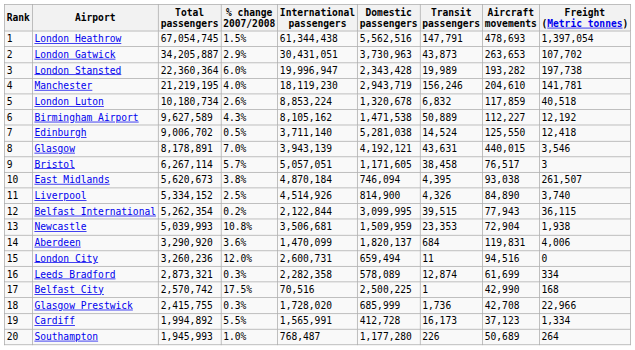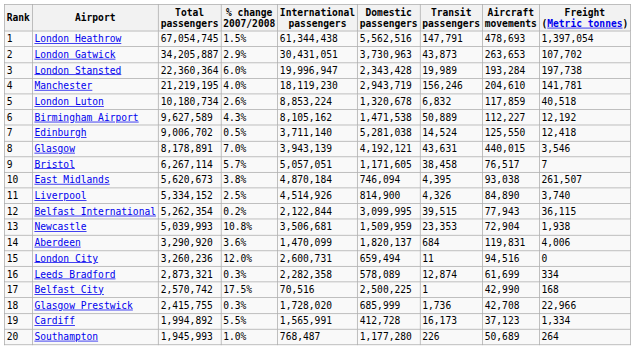 <table class="wikitable sortable">
 <tr>
 <th>Rank</th>
 <th>Airport</th>
 <th>Total<br>passengers</th>
 <th>% change<br>2007/2008</th>
 <th>International<br>passengers</th>
 <th>Domestic<br>passengers</th>
 <th>Transit<br>passengers</th>
 <th>Aircraft<br>movements</th>
 <th>Freight<br>(<a href='#'>Metric tonnes</a>)</th>
 </tr>
 <tr>
 <td>1</td>
 <td><a href='#'>London Heathrow</a></td>
 <td>67,054,745</td>
 <td>1.5%</td>
 <td>61,344,438</td>
 <td>5,562,516</td>
 <td>147,791</td>
 <td>478,693</td>
 <td>1,397,054</td>
 </tr>
 <tr>
 <td>2</td>
 <td><a href='#'>London Gatwick</a></td>
 <td>34,205,887</td>
 <td>2.9%</td>
 <td>30,431,051</td>
 <td>3,730,963</td>
 <td>43,873</td>
 <td>263,653</td>
 <td>107,702</td>
 </tr>
 <tr>
 <td>3</td>
 <td><a href='#'>London Stansted</a></td>
 <td>22,360,364</td>
 <td>6.0%</td>
 <td>19,996,947</td>
 <td>2,343,428</td>
 <td>19,989</td>
-<td>193,282</td>
+<td>193,284</td>
 <td>197,738</td>
 </tr>
 <tr>
 <td>4</td>
 <td><a href='#'>Manchester</a></td>
 <td>21,219,195</td>
 <td>4.0%</td>
 <td>18,119,230</td>
 <td>2,943,719</td>
 <td>156,246</td>
 <td>204,610</td>
 <td>141,781</td>
 </tr>
 <tr>
 <td>5</td>
 <td><a href='#'>London Luton</a></td>
 <td>10,180,734</td>
 <td>2.6%</td>
 <td>8,853,224</td>
 <td>1,320,678</td>
 <td>6,832</td>
 <td>117,859</td>
 <td>40,518</td>
 </tr>
 <tr>
 <td>6</td>
 <td><a href='#'>Birmingham Airport</a></td>
 <td>9,627,589</td>
 <td>4.3%</td>
 <td>8,105,162</td>
 <td>1,471,538</td>
 <td>50,889</td>
 <td>112,227</td>
 <td>12,192</td>
 </tr>
 <tr>
 <td>7</td>
 <td><a href='#'>Edinburgh</a></td>
 <td>9,006,702</td>
 <td>0.5%</td>
 <td>3,711,140</td>
 <td>5,281,038</td>
 <td>14,524</td>
 <td>125,550</td>
 <td>12,418</td>
 </tr>
 <tr>
 <td>8</td>
 <td><a href='#'>Glasgow</a></td>
 <td>8,178,891</td>
 <td>7.0%</td>
 <td>3,943,139</td>
 <td>4,192,121</td>
 <td>43,631</td>
 <td>440,015</td>
 <td>3,546</td>
 </tr>
 <tr>
 <td>9</td>
 <td><a href='#'>Bristol</a></td>
 <td>6,267,114</td>
 <td>5.7%</td>
 <td>5,057,051</td>
 <td>1,171,605</td>
 <td>38,458</td>
 <td>76,517</td>
-<td>3</td>
+<td>7</td>
 </tr>
 <tr>
 <td>10</td>
 <td><a href='#'>East Midlands</a></td>
 <td>5,620,673</td>
 <td>3.8%</td>
 <td>4,870,184</td>
 <td>746,094</td>
 <td>4,395</td>
 <td>93,038</td>
 <td>261,507</td>
 </tr>
 <tr>
 <td>11</td>
 <td><a href='#'>Liverpool</a></td>
 <td>5,334,152</td>
 <td>2.5%</td>
 <td>4,514,926</td>
 <td>814,900</td>
 <td>4,326</td>
 <td>84,890</td>
 <td>3,740</td>
 </tr>
 <tr>
 <td>12</td>
 <td><a href='#'>Belfast International</a></td>
 <td>5,262,354</td>
 <td>0.2%</td>
 <td>2,122,844</td>
 <td>3,099,995</td>
 <td>39,515</td>
 <td>77,943</td>
 <td>36,115</td>
 </tr>
 <tr>
 <td>13</td>
 <td><a href='#'>Newcastle</a></td>
 <td>5,039,993</td>
 <td>10.8%</td>
 <td>3,506,681</td>
 <td>1,509,959</td>
 <td>23,353</td>
 <td>72,904</td>
 <td>1,938</td>
 </tr>
 <tr>
 <td>14</td>
 <td><a href='#'>Aberdeen</a></td>
 <td>3,290,920</td>
 <td>3.6%</td>
 <td>1,470,099</td>
 <td>1,820,137</td>
 <td>684</td>
 <td>119,831</td>
 <td>4,006</td>
 </tr>
 <tr>
 <td>15</td>
 <td><a href='#'>London City</a></td>
 <td>3,260,236</td>
 <td>12.0%</td>
 <td>2,600,731</td>
 <td>659,494</td>
 <td>11</td>
 <td>94,516</td>
 <td>0</td>
 </tr>
 <tr>
 <td>16</td>
 <td><a href='#'>Leeds Bradford</a></td>
 <td>2,873,321</td>
 <td>0.3%</td>
 <td>2,282,358</td>
 <td>578,089</td>
 <td>12,874</td>
 <td>61,699</td>
 <td>334</td>
 </tr>
 <tr>
 <td>17</td>
 <td><a href='#'>Belfast City</a></td>
 <td>2,570,742</td>
 <td>17.5%</td>
 <td>70,516</td>
 <td>2,500,225</td>
 <td>1</td>
 <td>42,990</td>
 <td>168</td>
 </tr>
 <tr>
 <td>18</td>
 <td><a href='#'>Glasgow Prestwick</a></td>
 <td>2,415,755</td>
 <td>0.3%</td>
 <td>1,728,020</td>
 <td>685,999</td>
 <td>1,736</td>
 <td>42,708</td>
 <td>22,966</td>
 </tr>
 <tr>
 <td>19</td>
 <td><a href='#'>Cardiff</a></td>
 <td>1,994,892</td>
 <td>5.5%</td>
 <td>1,565,991</td>
 <td>412,728</td>
 <td>16,173</td>
 <td>37,123</td>
 <td>1,334</td>
 </tr>
 <tr>
 <td>20</td>
 <td><a href='#'>Southampton</a></td>
 <td>1,945,993</td>
 <td>1.0%</td>
 <td>768,487</td>
 <td>1,177,280</td>
 <td>226</td>
 <td>50,689</td>
 <td>264</td>
 </tr>
 </table>
